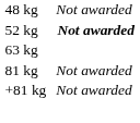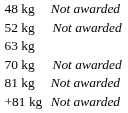 <table>
 <tr>
 <td>48 kg</td>
 <td></td>
 <td align=center colspan=2><em>Not awarded</em></td>
 </tr>
 <tr>
 <td>52 kg</td>
 <td></td>
 <td></td>
-<td align=center><strong><em>Not awarded</em></strong></td>
+<td align=center><em>Not awarded</em></td>
 </tr>
 <tr>
 <td rowspan=2>63 kg</td>
 <td rowspan=2></td>
 <td rowspan=2></td>
 <td></td>
 </tr>
 <tr>
 <td></td>
+</tr>
+<tr>
+<td>70 kg</td>
+<td></td>
+<td></td>
+<td align=center><em>Not awarded</em></td>
 </tr>
 <tr>
 <td>81 kg</td>
 <td></td>
 <td align=center colspan=2><em>Not awarded</em></td>
 </tr>
 <tr>
 <td>+81 kg</td>
 <td></td>
 <td align=center colspan=2><em>Not awarded</em></td>
 </tr>
 </table>
